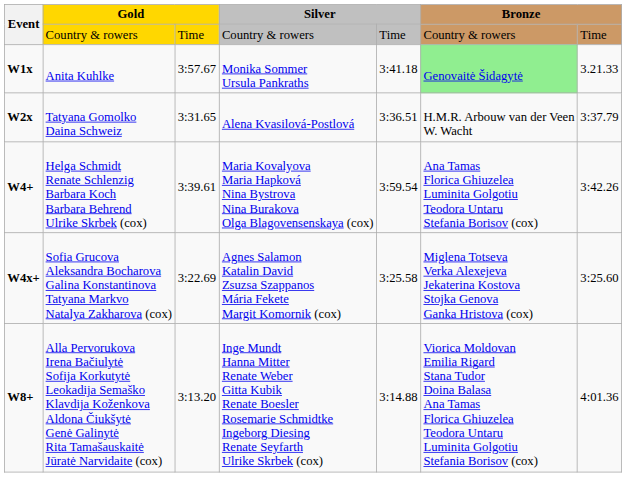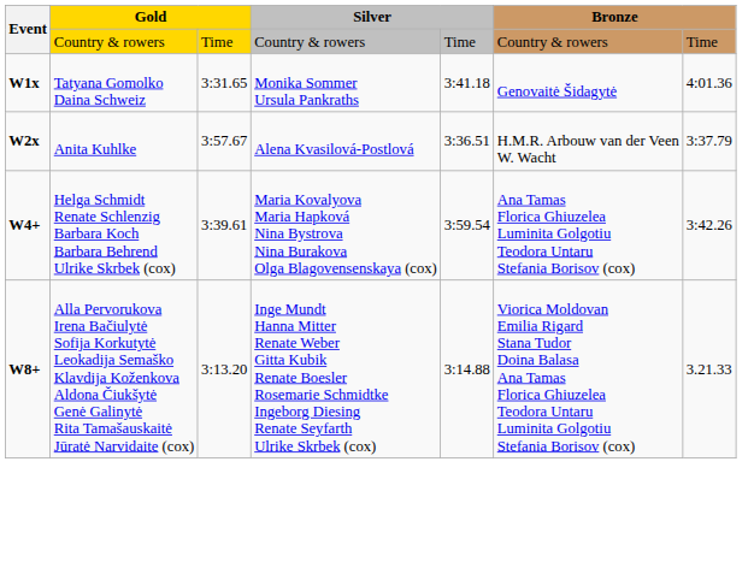 <table class="wikitable">
 <tr>
 <th rowspan="2">Event</th>
 <th colspan="2" style="background:gold;">Gold</th>
 <th colspan="2" style="background:silver;">Silver</th>
 <th colspan="2" style="background:#c96;">Bronze</th>
 </tr>
 <tr>
 <td style="background:gold;">Country & rowers</td>
 <td style="background:gold;">Time</td>
 <td style="background:silver;">Country & rowers</td>
 <td style="background:silver;">Time</td>
 <td style="background:#c96;">Country & rowers</td>
 <td style="background:#c96;">Time</td>
 </tr>
 <tr>
 <td><strong>W1x</strong></td>
-<td> <br> <a href='#'>Anita Kuhlke</a></td>
-<td>3:57.67</td>
+<td> <br> <a href='#'>Tatyana Gomolko</a> <br> <a href='#'>Daina Schweiz</a></td>
+<td>3:31.65</td>
 <td> <br> <a href='#'>Monika Sommer</a> <br> <a href='#'>Ursula Pankraths</a></td>
 <td>3:41.18</td>
-<td style="background: lightgreen;"> <br> <a href='#'>Genovaitė Šidagytė</a></td>
-<td>3.21.33</td>
+<td> <br> <a href='#'>Genovaitė Šidagytė</a></td>
+<td>4:01.36</td>
 </tr>
 <tr>
 <td><strong>W2x</strong></td>
-<td> <br> <a href='#'>Tatyana Gomolko</a> <br> <a href='#'>Daina Schweiz</a></td>
-<td>3:31.65</td>
+<td> <br> <a href='#'>Anita Kuhlke</a></td>
+<td>3:57.67</td>
 <td> <br> <a href='#'>Alena Kvasilová-Postlová</a></td>
 <td>3:36.51</td>
 <td> <br> H.M.R. Arbouw van der Veen <br> W. Wacht</td>
 <td>3:37.79</td>
 </tr>
 <tr>
 <td><strong> W4+</strong></td>
 <td> <br> <a href='#'>Helga Schmidt</a> <br> <a href='#'>Renate Schlenzig</a> <br> <a href='#'>Barbara Koch</a> <br> <a href='#'>Barbara Behrend</a> <br> <a href='#'>Ulrike Skrbek</a> (cox)</td>
 <td>3:39.61</td>
 <td> <br> <a href='#'>Maria Kovalyova</a> <br> <a href='#'>Maria Hapková</a> <br> <a href='#'>Nina Bystrova</a> <br> <a href='#'>Nina Burakova</a> <br> <a href='#'>Olga Blagovensenskaya</a> (cox)</td>
 <td>3:59.54</td>
 <td> <br> <a href='#'>Ana Tamas</a> <br> <a href='#'>Florica Ghiuzelea</a> <br> <a href='#'>Luminita Golgotiu</a> <br> <a href='#'>Teodora Untaru</a> <br> <a href='#'>Stefania Borisov</a> (cox)</td>
 <td>3:42.26</td>
 </tr>
 <tr>
-<td><strong>W4x+</strong></td>
-<td> <br> <a href='#'>Sofia Grucova</a> <br> <a href='#'>Aleksandra Bocharova</a> <br> <a href='#'>Galina Konstantinova</a> <br> <a href='#'>Tatyana Markvo</a> <br> <a href='#'>Natalya Zakharova</a> (cox)</td>
-<td>3:22.69</td>
-<td> <br> <a href='#'>Agnes Salamon</a> <br> <a href='#'>Katalin David</a> <br> <a href='#'>Zsuzsa Szappanos</a> <br> <a href='#'>Mária Fekete</a> <br> <a href='#'>Margit Komornik</a> (cox)</td>
-<td>3:25.58</td>
-<td> <br> <a href='#'>Miglena Totseva</a> <br> <a href='#'>Verka Alexejeva</a> <br> <a href='#'>Jekaterina Kostova</a> <br> <a href='#'>Stojka Genova</a> <br> <a href='#'>Ganka Hristova</a> (cox)</td>
-<td>3:25.60</td>
-</tr>
-<tr>
 <td><strong>W8+</strong></td>
 <td> <br> <a href='#'>Alla Pervorukova</a> <br> <a href='#'>Irena Bačiulytė</a> <br> <a href='#'>Sofija Korkutytė</a> <br> <a href='#'>Leokadija Semaško</a> <br> <a href='#'>Klavdija Koženkova</a> <br> <a href='#'>Aldona Čiukšytė</a> <br> <a href='#'>Genė Galinytė</a> <br> <a href='#'>Rita Tamašauskaitė</a> <br> <a href='#'>Jūratė Narvidaite</a> (cox)</td>
 <td>3:13.20</td>
 <td> <br> <a href='#'>Inge Mundt</a> <br> <a href='#'>Hanna Mitter</a> <br> <a href='#'>Renate Weber</a> <br> <a href='#'>Gitta Kubik</a> <br> <a href='#'>Renate Boesler</a> <br> <a href='#'>Rosemarie Schmidtke</a> <br> <a href='#'>Ingeborg Diesing</a> <br> <a href='#'>Renate Seyfarth</a> <br> <a href='#'>Ulrike Skrbek</a> (cox)</td>
 <td>3:14.88</td>
 <td> <br> <a href='#'>Viorica Moldovan</a> <br> <a href='#'>Emilia Rigard</a> <br> <a href='#'>Stana Tudor</a> <br> <a href='#'>Doina Balasa</a> <br> <a href='#'>Ana Tamas</a> <br> <a href='#'>Florica Ghiuzelea</a> <br> <a href='#'>Teodora Untaru</a> <br> <a href='#'>Luminita Golgotiu</a> <br> <a href='#'>Stefania Borisov</a> (cox)</td>
-<td>4:01.36</td>
+<td>3.21.33</td>
 </tr>
 </table>
